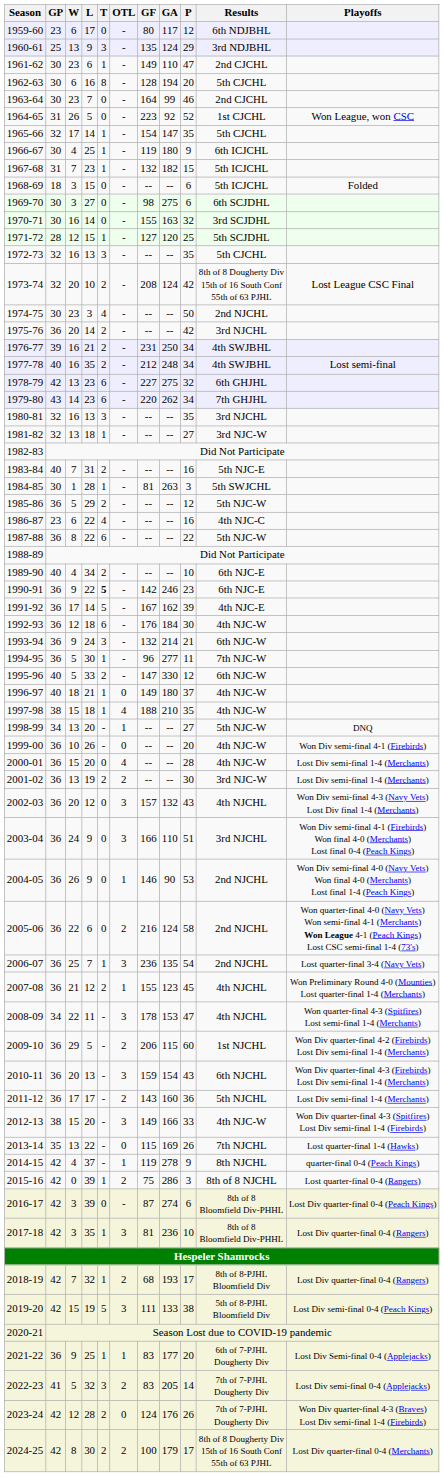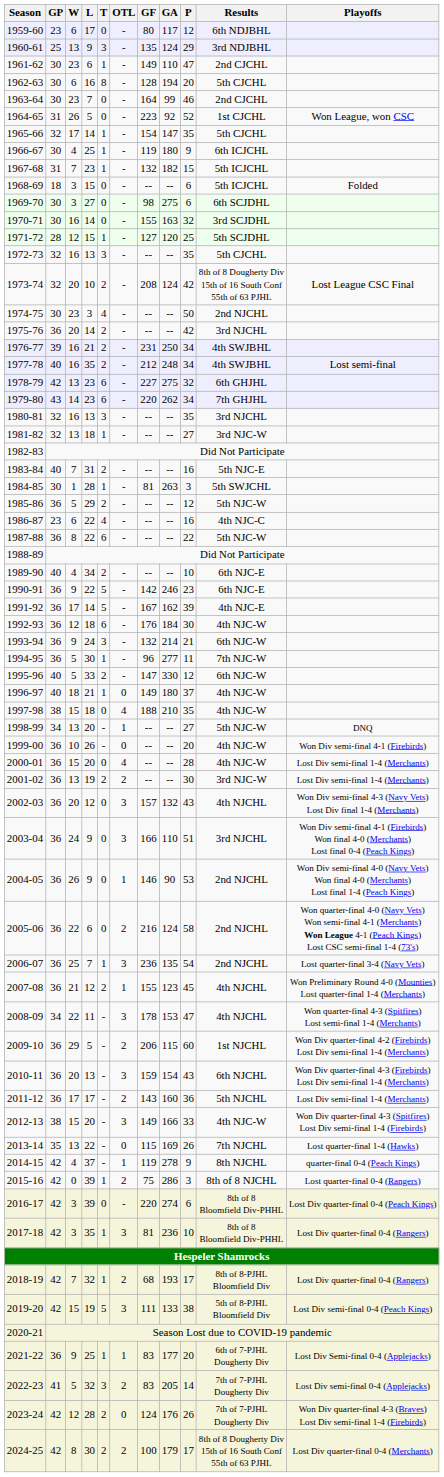 <table class="wikitable">
 <tr>
 <th>Season</th>
 <th>GP</th>
 <th>W</th>
 <th>L</th>
 <th>T</th>
 <th>OTL</th>
 <th>GF</th>
 <th>GA</th>
 <th>P</th>
 <th>Results</th>
 <th>Playoffs</th>
 </tr>
 <tr align="center" bgcolor="#eeeeff">
 <td>1959-60</td>
 <td>23</td>
 <td>6</td>
 <td>17</td>
 <td>0</td>
 <td>-</td>
 <td>80</td>
 <td>117</td>
 <td>12</td>
 <td>6th NDJBHL</td>
 <td></td>
 </tr>
 <tr align="center" bgcolor="#eeeeff">
 <td>1960-61</td>
 <td>25</td>
 <td>13</td>
 <td>9</td>
 <td>3</td>
 <td>-</td>
 <td>135</td>
 <td>124</td>
 <td>29</td>
 <td>3rd NDJBHL</td>
 <td></td>
 </tr>
 <tr align="center">
 <td>1961-62</td>
 <td>30</td>
 <td>23</td>
 <td>6</td>
 <td>1</td>
 <td>-</td>
 <td>149</td>
 <td>110</td>
 <td>47</td>
 <td>2nd CJCHL</td>
 <td></td>
 </tr>
 <tr align="center">
 <td>1962-63</td>
 <td>30</td>
 <td>6</td>
 <td>16</td>
 <td>8</td>
 <td>-</td>
 <td>128</td>
 <td>194</td>
 <td>20</td>
 <td>5th CJCHL</td>
 <td></td>
 </tr>
 <tr align="center">
 <td>1963-64</td>
 <td>30</td>
 <td>23</td>
 <td>7</td>
 <td>0</td>
 <td>-</td>
 <td>164</td>
 <td>99</td>
 <td>46</td>
 <td>2nd CJCHL</td>
 <td></td>
 </tr>
 <tr align="center">
 <td>1964-65</td>
 <td>31</td>
 <td>26</td>
 <td>5</td>
 <td>0</td>
 <td>-</td>
 <td>223</td>
 <td>92</td>
 <td>52</td>
 <td>1st CJCHL</td>
 <td>Won League, won <a href='#'>CSC</a></td>
 </tr>
 <tr align="center">
 <td>1965-66</td>
 <td>32</td>
 <td>17</td>
 <td>14</td>
 <td>1</td>
 <td>-</td>
 <td>154</td>
 <td>147</td>
 <td>35</td>
 <td>5th CJCHL</td>
 <td></td>
 </tr>
 <tr align="center">
 <td>1966-67</td>
 <td>30</td>
 <td>4</td>
 <td>25</td>
 <td>1</td>
 <td>-</td>
 <td>119</td>
 <td>180</td>
 <td>9</td>
 <td>6th ICJCHL</td>
 <td></td>
 </tr>
 <tr align="center">
 <td>1967-68</td>
 <td>31</td>
 <td>7</td>
 <td>23</td>
 <td>1</td>
 <td>-</td>
 <td>132</td>
 <td>182</td>
 <td>15</td>
 <td>5th ICJCHL</td>
 <td></td>
 </tr>
 <tr align="center">
 <td>1968-69</td>
 <td>18</td>
 <td>3</td>
 <td>15</td>
 <td>0</td>
 <td>-</td>
 <td>--</td>
 <td>--</td>
 <td>6</td>
 <td>5th ICJCHL</td>
 <td>Folded</td>
 </tr>
 <tr align="center" bgcolor="#eeffee">
 <td>1969-70</td>
 <td>30</td>
 <td>3</td>
 <td>27</td>
 <td>0</td>
 <td>-</td>
 <td>98</td>
 <td>275</td>
 <td>6</td>
 <td>6th SCJDHL</td>
 <td></td>
 </tr>
 <tr align="center" bgcolor="#eeffee">
 <td>1970-71</td>
 <td>30</td>
 <td>16</td>
 <td>14</td>
 <td>0</td>
 <td>-</td>
 <td>155</td>
 <td>163</td>
 <td>32</td>
 <td>3rd SCJDHL</td>
 <td></td>
 </tr>
 <tr align="center" bgcolor="#eeffee">
 <td>1971-72</td>
 <td>28</td>
 <td>12</td>
 <td>15</td>
 <td>1</td>
 <td>-</td>
 <td>127</td>
 <td>120</td>
 <td>25</td>
 <td>5th SCJDHL</td>
 <td></td>
 </tr>
 <tr align="center">
 <td>1972-73</td>
 <td>32</td>
 <td>16</td>
 <td>13</td>
 <td>3</td>
 <td>-</td>
 <td>--</td>
 <td>--</td>
 <td>35</td>
 <td>5th CJCHL</td>
 <td></td>
 </tr>
 <tr align="center">
 <td>1973-74</td>
 <td>32</td>
 <td>20</td>
 <td>10</td>
 <td>2</td>
 <td>-</td>
 <td>208</td>
 <td>124</td>
 <td>42</td>
 <td><small>8th of 8 Dougherty Div<br>15th of 16 South Conf<br>55th of 63 PJHL</small></td>
 <td>Lost League CSC Final</td>
 </tr>
 <tr align="center">
 <td>1974-75</td>
 <td>30</td>
 <td>23</td>
 <td>3</td>
 <td>4</td>
 <td>-</td>
 <td>--</td>
 <td>--</td>
 <td>50</td>
 <td>2nd NJCHL</td>
 <td></td>
 </tr>
 <tr align="center">
 <td>1975-76</td>
 <td>36</td>
 <td>20</td>
 <td>14</td>
 <td>2</td>
 <td>-</td>
 <td>--</td>
 <td>--</td>
 <td>42</td>
 <td>3rd NJCHL</td>
 <td></td>
 </tr>
 <tr align="center" bgcolor="#eeeeff">
 <td>1976-77</td>
 <td>39</td>
 <td>16</td>
 <td>21</td>
 <td>2</td>
 <td>-</td>
 <td>231</td>
 <td>250</td>
 <td>34</td>
 <td>4th SWJBHL</td>
 <td></td>
 </tr>
 <tr align="center" bgcolor="#eeeeff">
 <td>1977-78</td>
 <td>40</td>
 <td>16</td>
 <td>35</td>
 <td>2</td>
 <td>-</td>
 <td>212</td>
 <td>248</td>
 <td>34</td>
 <td>4th SWJBHL</td>
 <td>Lost semi-final</td>
 </tr>
 <tr align="center" bgcolor="#eeeeff">
 <td>1978-79</td>
 <td>42</td>
 <td>13</td>
 <td>23</td>
 <td>6</td>
 <td>-</td>
 <td>227</td>
 <td>275</td>
 <td>32</td>
 <td>6th GHJHL</td>
 <td></td>
 </tr>
 <tr align="center" bgcolor="#eeeeff">
 <td>1979-80</td>
 <td>43</td>
 <td>14</td>
 <td>23</td>
 <td>6</td>
 <td>-</td>
 <td>220</td>
 <td>262</td>
 <td>34</td>
 <td>7th GHJHL</td>
 <td></td>
 </tr>
 <tr align="center">
 <td>1980-81</td>
 <td>32</td>
 <td>16</td>
 <td>13</td>
 <td>3</td>
 <td>-</td>
 <td>--</td>
 <td>--</td>
 <td>35</td>
 <td>3rd NJCHL</td>
 <td></td>
 </tr>
 <tr align="center">
 <td>1981-82</td>
 <td>32</td>
 <td>13</td>
 <td>18</td>
 <td>1</td>
 <td>-</td>
 <td>--</td>
 <td>--</td>
 <td>27</td>
 <td>3rd NJC-W</td>
 <td></td>
 </tr>
 <tr align="center">
 <td>1982-83</td>
 <td colspan="11">Did Not Participate</td>
 </tr>
 <tr align="center">
 <td>1983-84</td>
 <td>40</td>
 <td>7</td>
 <td>31</td>
 <td>2</td>
 <td>-</td>
 <td>--</td>
 <td>--</td>
 <td>16</td>
 <td>5th NJC-E</td>
 <td></td>
 </tr>
 <tr align="center">
 <td>1984-85</td>
 <td>30</td>
 <td>1</td>
 <td>28</td>
 <td>1</td>
 <td>-</td>
 <td>81</td>
 <td>263</td>
 <td>3</td>
 <td>5th SWJCHL</td>
 <td></td>
 </tr>
 <tr align="center">
 <td>1985-86</td>
 <td>36</td>
 <td>5</td>
 <td>29</td>
 <td>2</td>
 <td>-</td>
 <td>--</td>
 <td>--</td>
 <td>12</td>
 <td>5th NJC-W</td>
 <td></td>
 </tr>
 <tr align="center">
 <td>1986-87</td>
 <td>23</td>
 <td>6</td>
 <td>22</td>
 <td>4</td>
 <td>-</td>
 <td>--</td>
 <td>--</td>
 <td>16</td>
 <td>4th NJC-C</td>
 <td></td>
 </tr>
 <tr align="center">
 <td>1987-88</td>
 <td>36</td>
 <td>8</td>
 <td>22</td>
 <td>6</td>
 <td>-</td>
 <td>--</td>
 <td>--</td>
 <td>22</td>
 <td>5th NJC-W</td>
 <td></td>
 </tr>
 <tr align="center">
 <td>1988-89</td>
 <td colspan="11">Did Not Participate</td>
 </tr>
 <tr align="center">
 <td>1989-90</td>
 <td>40</td>
 <td>4</td>
 <td>34</td>
 <td>2</td>
 <td>-</td>
 <td>--</td>
 <td>--</td>
 <td>10</td>
 <td>6th NJC-E</td>
 <td></td>
 </tr>
 <tr align="center">
 <td>1990-91</td>
 <td>36</td>
 <td>9</td>
 <td>22</td>
-<td><strong>5</strong></td>
+<td>5</td>
 <td>-</td>
 <td>142</td>
 <td>246</td>
 <td>23</td>
 <td>6th NJC-E</td>
 <td></td>
 </tr>
 <tr align="center">
 <td>1991-92</td>
 <td>36</td>
 <td>17</td>
 <td>14</td>
 <td>5</td>
 <td>-</td>
 <td>167</td>
 <td>162</td>
 <td>39</td>
 <td>4th NJC-E</td>
 <td></td>
 </tr>
 <tr align="center">
 <td>1992-93</td>
 <td>36</td>
 <td>12</td>
 <td>18</td>
 <td>6</td>
 <td>-</td>
 <td>176</td>
 <td>184</td>
 <td>30</td>
 <td>4th NJC-W</td>
 <td></td>
 </tr>
 <tr align="center">
 <td>1993-94</td>
 <td>36</td>
 <td>9</td>
 <td>24</td>
 <td>3</td>
 <td>-</td>
 <td>132</td>
 <td>214</td>
 <td>21</td>
 <td>6th NJC-W</td>
 <td></td>
 </tr>
 <tr align="center">
 <td>1994-95</td>
 <td>36</td>
 <td>5</td>
 <td>30</td>
 <td>1</td>
 <td>-</td>
 <td>96</td>
 <td>277</td>
 <td>11</td>
 <td>7th NJC-W</td>
 <td></td>
 </tr>
 <tr align="center">
 <td>1995-96</td>
 <td>40</td>
 <td>5</td>
 <td>33</td>
 <td>2</td>
 <td>-</td>
 <td>147</td>
 <td>330</td>
 <td>12</td>
 <td>6th NJC-W</td>
 <td></td>
 </tr>
 <tr align="center">
 <td>1996-97</td>
 <td>40</td>
 <td>18</td>
 <td>21</td>
 <td>1</td>
 <td>0</td>
 <td>149</td>
 <td>180</td>
 <td>37</td>
 <td>4th NJC-W</td>
 <td></td>
 </tr>
 <tr align="center">
 <td>1997-98</td>
 <td>38</td>
 <td>15</td>
 <td>18</td>
-<td>1</td>
+<td>0</td>
 <td>4</td>
 <td>188</td>
 <td>210</td>
 <td>35</td>
 <td>4th NJC-W</td>
 <td></td>
 </tr>
 <tr align="center">
 <td>1998-99</td>
 <td>34</td>
 <td>13</td>
 <td>20</td>
 <td>-</td>
 <td>1</td>
 <td>--</td>
 <td>--</td>
 <td>27</td>
 <td>5th NJC-W</td>
 <td><small>DNQ</small></td>
 </tr>
 <tr align="center">
 <td>1999-00</td>
 <td>36</td>
 <td>10</td>
 <td>26</td>
 <td>-</td>
 <td>0</td>
 <td>--</td>
 <td>--</td>
 <td>20</td>
 <td>4th NJC-W</td>
 <td><small>Won Div semi-final 4-1 (<a href='#'>Firebirds</a>)</small></td>
 </tr>
 <tr align="center">
 <td>2000-01</td>
 <td>36</td>
 <td>15</td>
 <td>20</td>
 <td>0</td>
 <td>4</td>
 <td>--</td>
 <td>--</td>
 <td>28</td>
 <td>4th NJC-W</td>
 <td><small>Lost Div semi-final 1-4 (<a href='#'>Merchants</a>)</small></td>
 </tr>
 <tr align="center">
 <td>2001-02</td>
 <td>36</td>
 <td>13</td>
 <td>19</td>
 <td>2</td>
 <td>2</td>
 <td>--</td>
 <td>--</td>
 <td>30</td>
 <td>3rd NJC-W</td>
 <td><small>Lost Div semi-final 1-4 (<a href='#'>Merchants</a>)</small></td>
 </tr>
 <tr align="center">
 <td>2002-03</td>
 <td>36</td>
 <td>20</td>
 <td>12</td>
 <td>0</td>
 <td>3</td>
 <td>157</td>
 <td>132</td>
 <td>43</td>
 <td>4th NJCHL</td>
 <td><small>Won Div semi-final 4-3 (<a href='#'>Navy Vets</a>)<br>Lost Div final 1-4 (<a href='#'>Merchants</a>)</small></td>
 </tr>
 <tr align="center">
 <td>2003-04</td>
 <td>36</td>
 <td>24</td>
 <td>9</td>
 <td>0</td>
 <td>3</td>
 <td>166</td>
 <td>110</td>
 <td>51</td>
 <td>3rd NJCHL</td>
 <td><small>Won Div semi-final 4-1 (<a href='#'>Firebirds</a>)<br>Won final 4-0 (<a href='#'>Merchants</a>)<br>Lost final 0-4 (<a href='#'>Peach Kings</a>)</small></td>
 </tr>
 <tr align="center">
 <td>2004-05</td>
 <td>36</td>
 <td>26</td>
 <td>9</td>
 <td>0</td>
 <td>1</td>
 <td>146</td>
 <td>90</td>
 <td>53</td>
 <td>2nd NJCHL</td>
 <td><small>Won Div semi-final 4-0 (<a href='#'>Navy Vets</a>)<br>Won final 4-0 (<a href='#'>Merchants</a>)<br>Lost final 1-4 (<a href='#'>Peach Kings</a>)</small></td>
 </tr>
 <tr align="center">
 <td>2005-06</td>
 <td>36</td>
 <td>22</td>
 <td>6</td>
 <td>0</td>
 <td>2</td>
 <td>216</td>
 <td>124</td>
 <td>58</td>
 <td>2nd NJCHL</td>
 <td><small>Won quarter-final 4-0 (<a href='#'>Navy Vets</a>)<br>Won semi-final 4-1 (<a href='#'>Merchants</a>)<br><strong>Won League</strong> 4-1 (<a href='#'>Peach Kings</a>)<br>Lost CSC semi-final 1-4 (<a href='#'>73's</a>)</small></td>
 </tr>
 <tr align="center">
 <td>2006-07</td>
 <td>36</td>
 <td>25</td>
 <td>7</td>
 <td>1</td>
 <td>3</td>
 <td>236</td>
 <td>135</td>
 <td>54</td>
 <td>2nd NJCHL</td>
 <td><small>Lost quarter-final 3-4 (<a href='#'>Navy Vets</a>)</small></td>
 </tr>
 <tr align="center">
 <td>2007-08</td>
 <td>36</td>
 <td>21</td>
 <td>12</td>
 <td>2</td>
 <td>1</td>
 <td>155</td>
 <td>123</td>
 <td>45</td>
 <td>4th NJCHL</td>
 <td><small>Won Preliminary Round 4-0 (<a href='#'>Mounties</a>)<br>Lost quarter-final 1-4 (<a href='#'>Merchants</a>)</small></td>
 </tr>
 <tr align="center">
 <td>2008-09</td>
 <td>34</td>
 <td>22</td>
 <td>11</td>
 <td>-</td>
 <td>3</td>
 <td>178</td>
 <td>153</td>
 <td>47</td>
 <td>4th NJCHL</td>
 <td><small>Won quarter-final 4-3 (<a href='#'>Spitfires</a>)<br>Lost semi-final 1-4 (<a href='#'>Merchants</a>)</small></td>
 </tr>
 <tr align="center">
 <td>2009-10</td>
 <td>36</td>
 <td>29</td>
 <td>5</td>
 <td>-</td>
 <td>2</td>
 <td>206</td>
 <td>115</td>
 <td>60</td>
 <td>1st NJCHL</td>
 <td><small>Won Div quarter-final 4-2 (<a href='#'>Firebirds</a>)<br>Lost Div semi-final 1-4 (<a href='#'>Merchants</a>)</small></td>
 </tr>
 <tr align="center">
 <td>2010-11</td>
 <td>36</td>
 <td>20</td>
 <td>13</td>
 <td>-</td>
 <td>3</td>
 <td>159</td>
 <td>154</td>
 <td>43</td>
 <td>6th NJCHL</td>
 <td><small>Won Div quarter-final 4-3 (<a href='#'>Firebirds</a>)<br>Lost Div semi-final 1-4 (<a href='#'>Merchants</a>)</small></td>
 </tr>
 <tr align="center">
 <td>2011-12</td>
 <td>36</td>
 <td>17</td>
 <td>17</td>
 <td>-</td>
 <td>2</td>
 <td>143</td>
 <td>160</td>
 <td>36</td>
 <td>5th NJCHL</td>
 <td><small>Lost Div semi-final 1-4 (<a href='#'>Merchants</a>)</small></td>
 </tr>
 <tr align="center">
 <td>2012-13</td>
 <td>38</td>
 <td>15</td>
 <td>20</td>
 <td>-</td>
 <td>3</td>
 <td>149</td>
 <td>166</td>
 <td>33</td>
 <td>4th NJC-W</td>
 <td><small>Won Div quarter-final 4-3 (<a href='#'>Spitfires</a>)<br>Lost Div semi-final 1-4 (<a href='#'>Firebirds</a>)</small></td>
 </tr>
 <tr align="center">
 <td>2013-14</td>
 <td>35</td>
 <td>13</td>
 <td>22</td>
 <td>-</td>
 <td>0</td>
 <td>115</td>
 <td>169</td>
 <td>26</td>
 <td>7th NJCHL</td>
 <td><small>Lost quarter-final 1-4 (<a href='#'>Hawks</a>)</small></td>
 </tr>
 <tr align="center">
 <td>2014-15</td>
 <td>42</td>
 <td>4</td>
 <td>37</td>
 <td>-</td>
 <td>1</td>
 <td>119</td>
 <td>278</td>
 <td>9</td>
 <td>8th NJCHL</td>
 <td><small>quarter-final 0-4 (<a href='#'>Peach Kings</a>)</small></td>
 </tr>
 <tr align="center">
 <td>2015-16</td>
 <td>42</td>
 <td>0</td>
 <td>39</td>
 <td>1</td>
 <td>2</td>
 <td>75</td>
 <td>286</td>
 <td>3</td>
 <td>8th of 8 NJCHL</td>
 <td><small>Lost quarter-final 0-4 (<a href='#'>Rangers</a>)</small></td>
 </tr>
 <tr align="center" bgcolor=beige>
 <td>2016-17</td>
 <td>42</td>
 <td>3</td>
 <td>39</td>
 <td>0</td>
 <td>-</td>
-<td>87</td>
+<td>220</td>
 <td>274</td>
 <td>6</td>
 <td><small>8th of 8<br>Bloomfield Div-PHHL</small></td>
 <td><small>Lost Div quarter-final 0-4 (<a href='#'>Peach Kings</a>)</small></td>
 </tr>
 <tr align="center" bgcolor=beige>
 <td>2017-18</td>
 <td>42</td>
 <td>3</td>
 <td>35</td>
 <td>1</td>
 <td>3</td>
 <td>81</td>
 <td>236</td>
 <td>10</td>
 <td><small>8th of 8<br>Bloomfield Div-PHHL</small></td>
 <td><small>Lost Div quarter-final 0-4 (<a href='#'>Rangers</a>)</small></td>
 </tr>
 <tr align="center"  bgcolor="green"  style="color:#FFFFFF">
 <td colspan=12><strong>Hespeler Shamrocks</strong></td>
 </tr>
 <tr align="center" bgcolor=beige>
 <td>2018-19</td>
 <td>42</td>
 <td>7</td>
 <td>32</td>
 <td>1</td>
 <td>2</td>
 <td>68</td>
 <td>193</td>
 <td>17</td>
 <td><small>8th of 8-PJHL<br>Bloomfield Div</small></td>
 <td><small>Lost Div quarter-final 0-4 (<a href='#'>Rangers</a>)</small></td>
 </tr>
 <tr align="center" bgcolor=beige>
 <td>2019-20</td>
 <td>42</td>
 <td>15</td>
 <td>19</td>
 <td>5</td>
 <td>3</td>
 <td>111</td>
 <td>133</td>
 <td>38</td>
 <td><small>5th of 8-PJHL<br>Bloomfield Div</small></td>
 <td><small>Lost Div semi-final 0-4 (<a href='#'>Peach Kings</a>)</small></td>
 </tr>
 <tr align="center" bgcolor="beige">
 <td>2020-21</td>
 <td colspan="10">Season Lost due to COVID-19 pandemic</td>
 </tr>
 <tr align="center" bgcolor=beige>
 <td>2021-22</td>
 <td>36</td>
 <td>9</td>
 <td>25</td>
 <td>1</td>
 <td>1</td>
 <td>83</td>
 <td>177</td>
 <td>20</td>
 <td><small>6th of 7-PJHL<br>Dougherty Div</small></td>
 <td><small>Lost Div Semi-final 0-4 (<a href='#'>Applejacks</a>)</small></td>
 </tr>
 <tr align="center" bgcolor=beige>
 <td>2022-23</td>
 <td>41</td>
 <td>5</td>
 <td>32</td>
 <td>3</td>
 <td>2</td>
 <td>83</td>
 <td>205</td>
 <td>14</td>
 <td><small>7th of 7-PJHL<br>Dougherty Div</small></td>
 <td><small>Lost Div semi-final 0-4 (<a href='#'>Applejacks</a>)</small></td>
 </tr>
 <tr align="center" bgcolor=beige>
 <td>2023-24</td>
 <td>42</td>
 <td>12</td>
 <td>28</td>
 <td>2</td>
 <td>0</td>
 <td>124</td>
 <td>176</td>
 <td>26</td>
 <td><small>7th of 7-PJHL<br>Dougherty Div</small></td>
 <td><small>Won Div quarter-final 4-3 (<a href='#'>Braves</a>)<br>Lost Div semi-final 1-4 (<a href='#'>Firebirds</a>)</small></td>
 </tr>
 <tr align="center" bgcolor=beige>
 <td>2024-25</td>
 <td>42</td>
 <td>8</td>
 <td>30</td>
 <td>2</td>
 <td>2</td>
 <td>100</td>
 <td>179</td>
 <td>17</td>
 <td><small>8th of 8 Dougherty Div<br>15th of 16 South Conf<br>55th of 63 PJHL</small></td>
 <td><small>Lost Div quarter-final 0-4 (<a href='#'>Merchants</a>)</small></td>
 </tr>
 </table>
